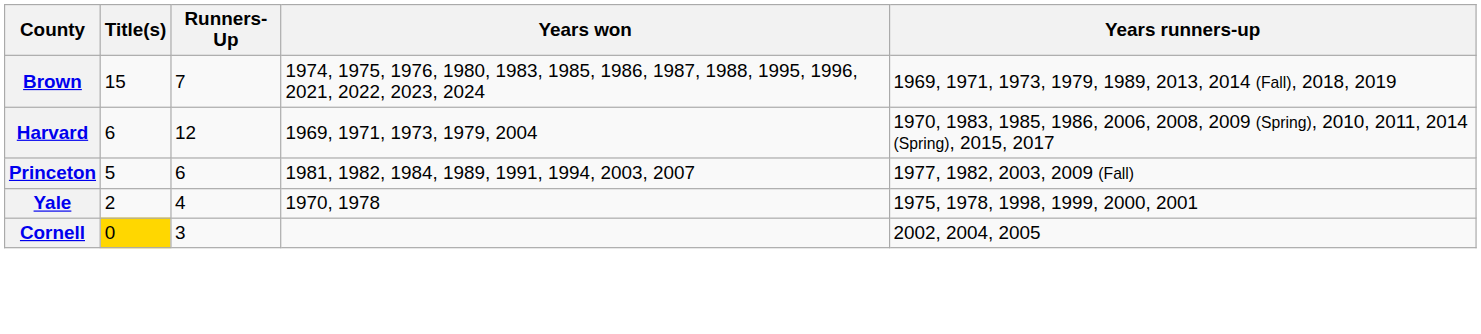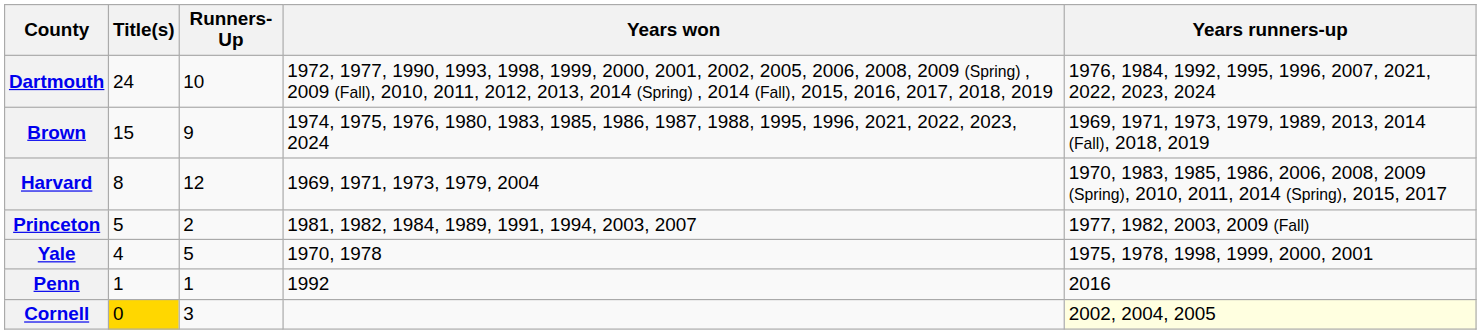 <table class="wikitable plainrowheaders sortable">
 <tr>
 <th>County</th>
 <th scope="col">Title(s)</th>
 <th class="unsortable" scope="col">Runners-Up</th>
 <th class="unsortable" scope="col">Years won</th>
 <th>Years runners-up</th>
 </tr>
 <tr>
+<th scope="row"><a href='#'>Dartmouth</a></th>
+<td>24</td>
+<td>10</td>
+<td>1972, 1977, 1990, 1993, 1998, 1999, 2000, 2001, 2002, 2005, 2006, 2008, 2009 <small>(Spring) </small>, 2009 <small>(Fall)</small>, 2010, 2011, 2012, 2013, 2014 <small>(Spring) </small>, 2014 <small>(Fall)</small>, 2015, 2016, 2017, 2018, 2019</td>
+<td>1976, 1984, 1992, 1995, 1996, 2007, 2021, 2022, 2023, 2024</td>
+</tr>
+<tr>
 <th scope="row"><a href='#'>Brown</a></th>
 <td>15</td>
-<td>7</td>
+<td>9</td>
 <td>1974, 1975, 1976, 1980, 1983, 1985, 1986, 1987, 1988, 1995, 1996, 2021, 2022, 2023, 2024</td>
 <td>1969, 1971, 1973, 1979, 1989, 2013, 2014 <small>(Fall)</small>, 2018, 2019</td>
 </tr>
 <tr>
 <th scope="row"><a href='#'>Harvard</a></th>
-<td>6</td>
+<td>8</td>
 <td>12</td>
 <td>1969, 1971, 1973, 1979, 2004</td>
 <td>1970, 1983, 1985, 1986, 2006, 2008, 2009 <small>(Spring)</small>, 2010, 2011, 2014 <small>(Spring)</small>, 2015, 2017</td>
 </tr>
 <tr>
 <th scope="row"><a href='#'>Princeton</a></th>
 <td>5</td>
-<td>6</td>
+<td>2</td>
 <td>1981, 1982, 1984, 1989, 1991, 1994, 2003, 2007</td>
 <td>1977, 1982, 2003, 2009 <small>(Fall)</small></td>
 </tr>
 <tr>
 <th scope="row"><a href='#'>Yale</a></th>
-<td>2</td>
 <td>4</td>
+<td>5</td>
 <td>1970, 1978</td>
 <td>1975, 1978, 1998, 1999, 2000, 2001</td>
+</tr>
+<tr>
+<th scope="row"><a href='#'>Penn</a></th>
+<td>1</td>
+<td>1</td>
+<td>1992</td>
+<td>2016</td>
 </tr>
 <tr>
 <th scope="row"><a href='#'>Cornell</a></th>
 <td style="background: gold;">0</td>
 <td>3</td>
 <td></td>
-<td>2002, 2004, 2005</td>
+<td style="background: lightyellow;">2002, 2004, 2005</td>
 </tr>
 </table>
